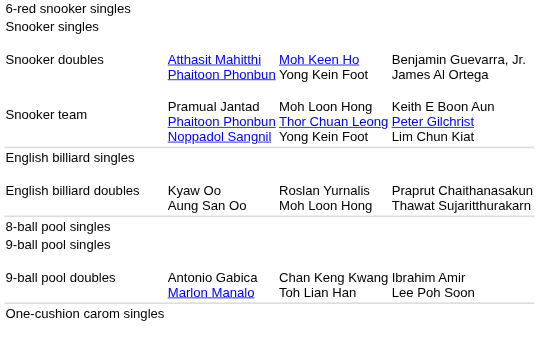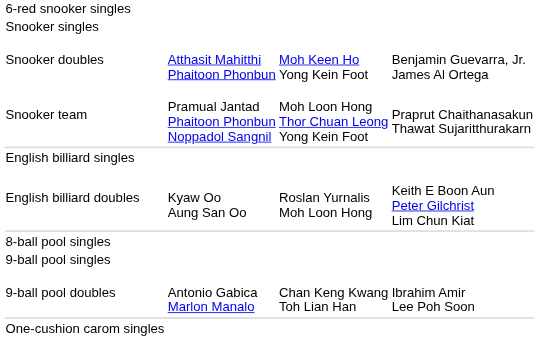 <table>
 <tr>
 <td>6-red snooker singles</td>
 <td></td>
 <td></td>
 <td></td>
 </tr>
 <tr>
 <td>Snooker singles</td>
 <td></td>
 <td></td>
 <td></td>
 </tr>
 <tr>
 <td>Snooker doubles</td>
 <td><br><a href='#'>Atthasit Mahitthi</a><br><a href='#'>Phaitoon Phonbun</a></td>
 <td><br><a href='#'>Moh Keen Ho</a><br>Yong Kein Foot</td>
 <td><br>Benjamin Guevarra, Jr.<br> James Al Ortega</td>
 </tr>
 <tr>
 <td>Snooker team</td>
 <td><br>Pramual Jantad<br><a href='#'>Phaitoon Phonbun</a><br><a href='#'>Noppadol Sangnil</a></td>
 <td><br>Moh Loon Hong<br><a href='#'>Thor Chuan Leong</a><br>Yong Kein Foot</td>
-<td><br>Keith E Boon Aun<br><a href='#'>Peter Gilchrist</a><br>Lim Chun Kiat</td>
+<td><br>Praprut Chaithanasakun<br>Thawat Sujaritthurakarn</td>
 </tr>
 <tr style="background-color:#dddddd;">
 <td colspan="7"></td>
 </tr>
 <tr>
 <td>English billiard singles</td>
 <td></td>
 <td></td>
 <td></td>
 </tr>
 <tr>
 <td>English billiard doubles</td>
 <td><br>Kyaw Oo<br>Aung San Oo</td>
 <td><br>Roslan Yurnalis<br>Moh Loon Hong</td>
-<td><br>Praprut Chaithanasakun<br>Thawat Sujaritthurakarn</td>
+<td><br>Keith E Boon Aun<br><a href='#'>Peter Gilchrist</a><br>Lim Chun Kiat</td>
 </tr>
 <tr style="background-color:#dddddd;">
 <td colspan="7"></td>
 </tr>
 <tr>
 <td>8-ball pool singles </td>
 <td></td>
 <td></td>
 <td></td>
 </tr>
 <tr>
 <td>9-ball pool singles</td>
 <td></td>
 <td></td>
 <td></td>
 </tr>
 <tr>
 <td>9-ball pool doubles</td>
 <td><br>Antonio Gabica<br><a href='#'>Marlon Manalo</a></td>
 <td><br>Chan Keng Kwang<br>Toh Lian Han</td>
 <td><br>Ibrahim Amir<br>Lee Poh Soon</td>
 </tr>
 <tr style="background-color:#dddddd;">
 <td colspan="7"></td>
 </tr>
 <tr>
 <td>One-cushion carom singles</td>
 <td></td>
 <td></td>
 <td></td>
 </tr>
 </table>
